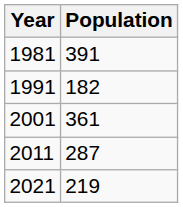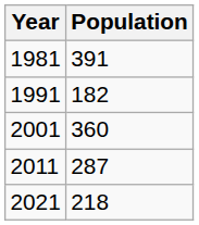 <table class=wikitable>
 <tr>
 <th>Year</th>
 <th>Population</th>
 </tr>
 <tr>
 <td>1981</td>
 <td>391</td>
 </tr>
 <tr>
 <td>1991</td>
 <td>182</td>
 </tr>
 <tr>
 <td>2001</td>
-<td>361</td>
+<td>360</td>
 </tr>
 <tr>
 <td>2011</td>
 <td>287</td>
 </tr>
 <tr>
 <td>2021</td>
-<td>219</td>
+<td>218</td>
 </tr>
 </table>
